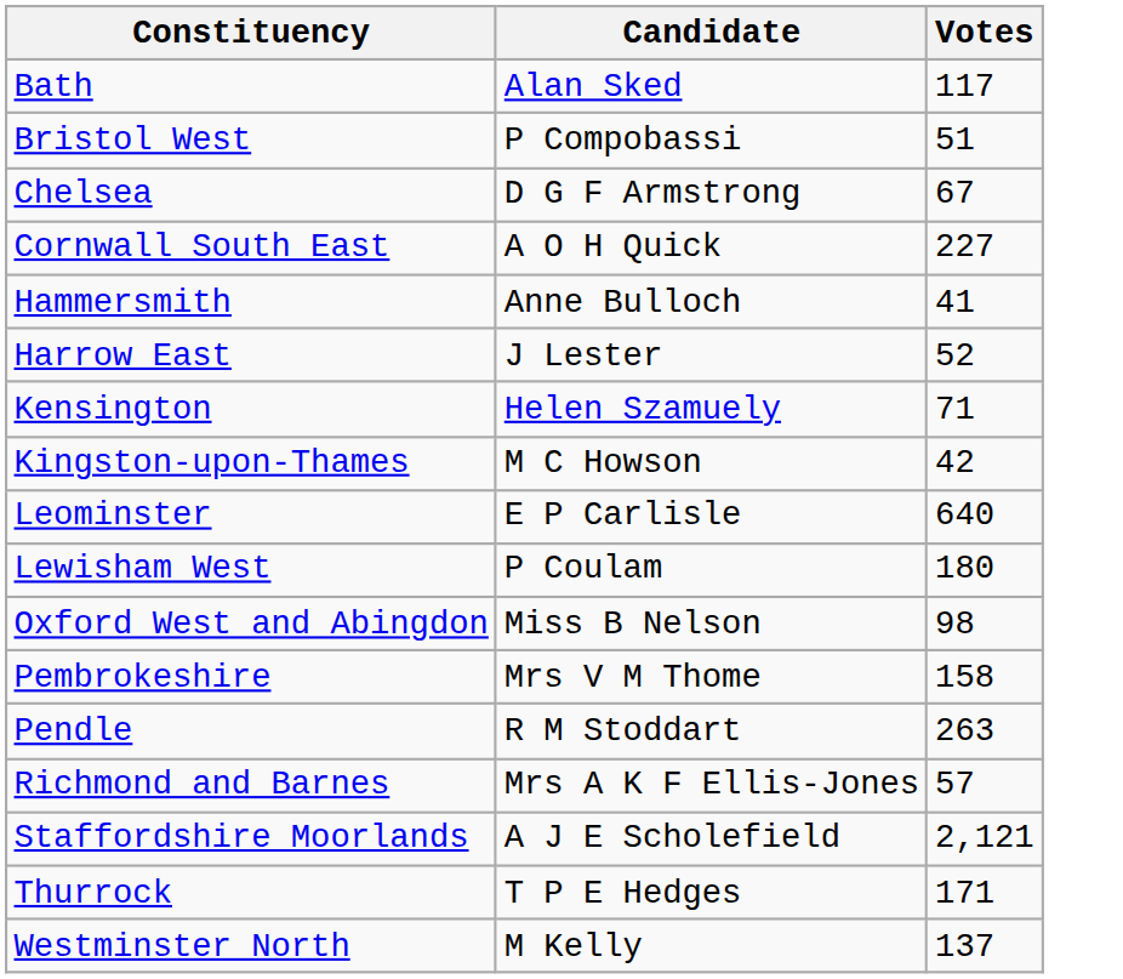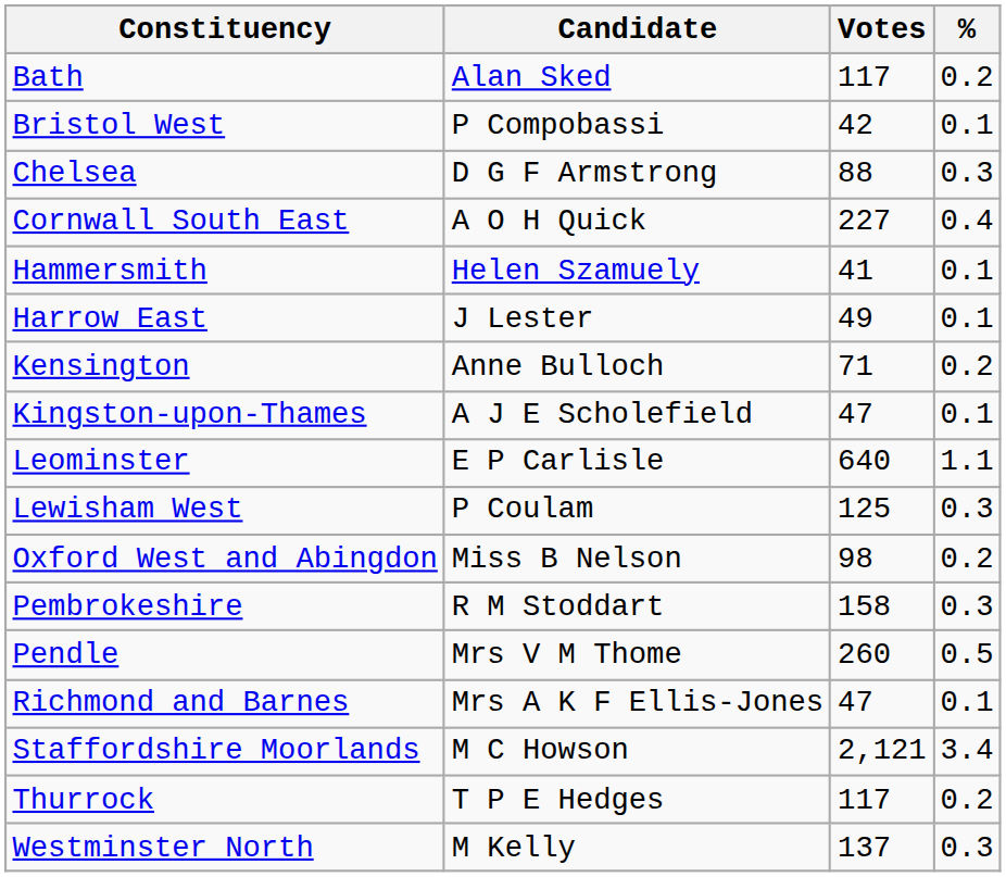 <table class="wikitable">
 <tr>
 <th>Constituency</th>
 <th>Candidate</th>
 <th>Votes</th>
+<th>%</th>
 </tr>
 <tr>
 <td><a href='#'>Bath</a></td>
 <td><a href='#'>Alan Sked</a></td>
 <td>117</td>
+<td>0.2</td>
 </tr>
 <tr>
 <td><a href='#'>Bristol West</a></td>
 <td>P Compobassi</td>
-<td>51</td>
+<td>42</td>
+<td>0.1</td>
 </tr>
 <tr>
 <td><a href='#'>Chelsea</a></td>
 <td>D G F Armstrong</td>
-<td>67</td>
+<td>88</td>
+<td>0.3</td>
 </tr>
 <tr>
 <td><a href='#'>Cornwall South East</a></td>
 <td>A O H Quick</td>
 <td>227</td>
+<td>0.4</td>
 </tr>
 <tr>
 <td><a href='#'>Hammersmith</a></td>
-<td>Anne Bulloch</td>
+<td><a href='#'>Helen Szamuely</a></td>
 <td>41</td>
+<td>0.1</td>
 </tr>
 <tr>
 <td><a href='#'>Harrow East</a></td>
 <td>J Lester</td>
-<td>52</td>
+<td>49</td>
+<td>0.1</td>
 </tr>
 <tr>
 <td><a href='#'>Kensington</a></td>
-<td><a href='#'>Helen Szamuely</a></td>
+<td>Anne Bulloch</td>
 <td>71</td>
+<td>0.2</td>
 </tr>
 <tr>
 <td><a href='#'>Kingston-upon-Thames</a></td>
-<td>M C Howson</td>
-<td>42</td>
+<td>A J E Scholefield</td>
+<td>47</td>
+<td>0.1</td>
 </tr>
 <tr>
 <td><a href='#'>Leominster</a></td>
 <td>E P Carlisle</td>
 <td>640</td>
+<td>1.1</td>
 </tr>
 <tr>
 <td><a href='#'>Lewisham West</a></td>
 <td>P Coulam</td>
-<td>180</td>
+<td>125</td>
+<td>0.3</td>
 </tr>
 <tr>
 <td><a href='#'>Oxford West and Abingdon</a></td>
 <td>Miss B Nelson</td>
 <td>98</td>
+<td>0.2</td>
 </tr>
 <tr>
 <td><a href='#'>Pembrokeshire</a></td>
-<td>Mrs V M Thome</td>
+<td>R M Stoddart</td>
 <td>158</td>
+<td>0.3</td>
 </tr>
 <tr>
 <td><a href='#'>Pendle</a></td>
-<td>R M Stoddart</td>
-<td>263</td>
+<td>Mrs V M Thome</td>
+<td>260</td>
+<td>0.5</td>
 </tr>
 <tr>
 <td><a href='#'>Richmond and Barnes</a></td>
 <td>Mrs A K F Ellis-Jones</td>
-<td>57</td>
+<td>47</td>
+<td>0.1</td>
 </tr>
 <tr>
 <td><a href='#'>Staffordshire Moorlands</a></td>
-<td>A J E Scholefield</td>
+<td>M C Howson</td>
 <td>2,121</td>
+<td>3.4</td>
 </tr>
 <tr>
 <td><a href='#'>Thurrock</a></td>
 <td>T P E Hedges</td>
-<td>171</td>
+<td>117</td>
+<td>0.2</td>
 </tr>
 <tr>
 <td><a href='#'>Westminster North</a></td>
 <td>M Kelly</td>
 <td>137</td>
+<td>0.3</td>
 </tr>
 </table>
